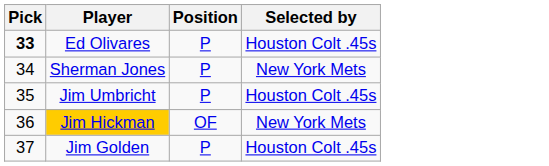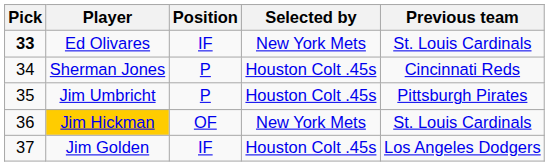 <table class="wikitable sortable" style="text-align:center">
 <tr>
 <th>Pick</th>
 <th>Player</th>
 <th>Position</th>
 <th>Selected by</th>
+<th>Previous team</th>
 </tr>
 <tr>
 <td><strong>33</strong></td>
 <td><a href='#'>Ed Olivares</a></td>
-<td><a href='#'>P</a></td>
-<td><a href='#'>Houston Colt .45s</a></td>
+<td><a href='#'>IF</a></td>
+<td><a href='#'>New York Mets</a></td>
+<td><a href='#'>St. Louis Cardinals</a></td>
 </tr>
 <tr>
 <td>34</td>
 <td><a href='#'>Sherman Jones</a></td>
 <td><a href='#'>P</a></td>
-<td><a href='#'>New York Mets</a></td>
+<td><a href='#'>Houston Colt .45s</a></td>
+<td><a href='#'>Cincinnati Reds</a></td>
 </tr>
 <tr>
 <td>35</td>
 <td><a href='#'>Jim Umbricht</a></td>
 <td><a href='#'>P</a></td>
 <td><a href='#'>Houston Colt .45s</a></td>
+<td><a href='#'>Pittsburgh Pirates</a></td>
 </tr>
 <tr>
 <td>36</td>
 <td bgcolor=#FFCC00><a href='#'>Jim Hickman</a></td>
 <td><a href='#'>OF</a></td>
 <td><a href='#'>New York Mets</a></td>
+<td><a href='#'>St. Louis Cardinals</a></td>
 </tr>
 <tr>
 <td>37</td>
 <td><a href='#'>Jim Golden</a></td>
-<td><a href='#'>P</a></td>
+<td><a href='#'>IF</a></td>
 <td><a href='#'>Houston Colt .45s</a></td>
+<td><a href='#'>Los Angeles Dodgers</a></td>
 </tr>
 </table>
